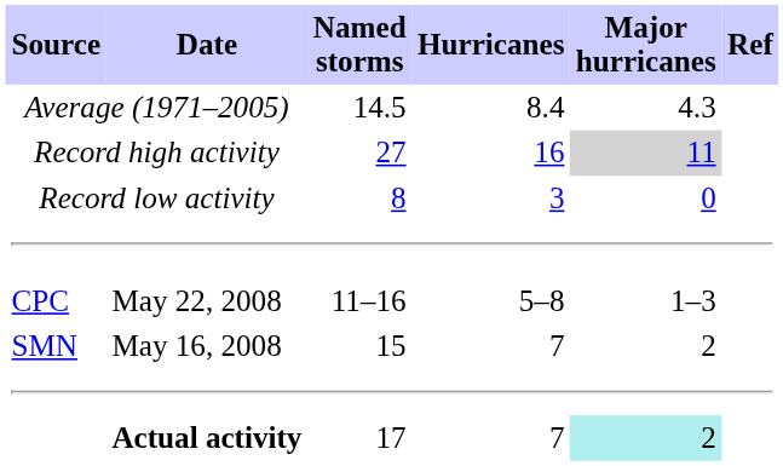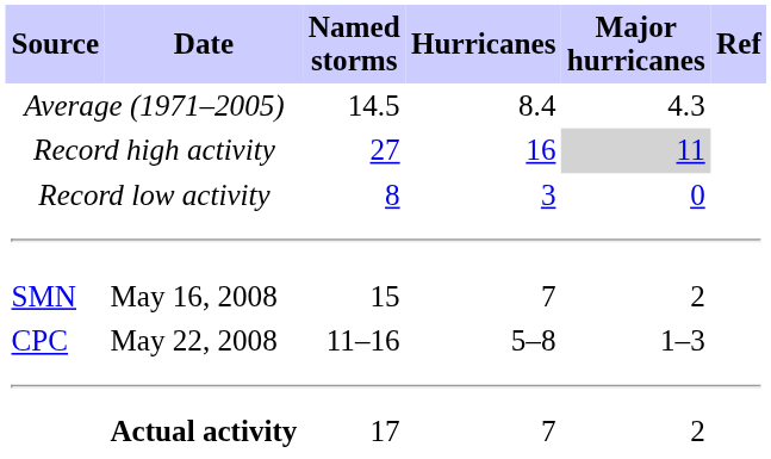 <table class="toccolours" cellspacing=0 cellpadding=3 style="float:right; margin-left:1em; text-align:right; clear: right;">
 <tr style="background:#ccccff">
 <td align="center"><strong>Source</strong></td>
 <td align="center"><strong>Date</strong></td>
 <td align="center"><strong><span>Named<br>storms</span></strong></td>
 <td align="center"><strong><span>Hurricanes</span></strong></td>
 <td align="center"><strong><span>Major<br>hurricanes</span></strong></td>
 <td align="center"><strong><span>Ref</span></strong></td>
 </tr>
 <tr>
 <td style="text-align:center;" colspan="2"><em>Average <span>(1971–2005)</span></em></td>
 <td>14.5</td>
 <td>8.4</td>
 <td>4.3</td>
 <td></td>
 </tr>
 <tr>
 <td style="text-align:center;" colspan="2"><em>Record high activity</em></td>
 <td><a href='#'>27</a></td>
 <td><a href='#'>16</a></td>
 <td style="background: lightgrey;"><a href='#'>11</a></td>
 <td></td>
 </tr>
 <tr>
 <td style="text-align:center;" colspan="2"><em>Record low activity</em></td>
 <td><a href='#'>8</a></td>
 <td><a href='#'>3</a></td>
 <td><a href='#'>0</a></td>
 <td></td>
 </tr>
 <tr>
 <td colspan="6" style="text-align:center;"><hr></td>
 </tr>
 <tr>
 <td style="text-align:left;" colspan="5"></td>
 </tr>
 <tr>
+<td align="left"><a href='#'>SMN</a></td>
+<td align="left">May 16, 2008</td>
+<td>15</td>
+<td>7</td>
+<td>2</td>
+<td></td>
+</tr>
+<tr>
 <td align="left"><a href='#'>CPC</a></td>
 <td align="left">May 22, 2008</td>
 <td>11–16</td>
 <td>5–8</td>
 <td>1–3</td>
-<td></td>
-</tr>
-<tr>
-<td align="left"><a href='#'>SMN</a></td>
-<td align="left">May 16, 2008</td>
-<td>15</td>
-<td>7</td>
-<td>2</td>
 <td></td>
 </tr>
 <tr>
 <td colspan="6" style="text-align:center;"><hr></td>
 </tr>
 <tr>
 <td align="left"></td>
 <td align="left"><strong>Actual activity</strong><br></td>
 <td>17</td>
 <td>7</td>
-<td style="background: paleturquoise;">2</td>
+<td>2</td>
 </tr>
 <tr>
 </tr>
 </table>
